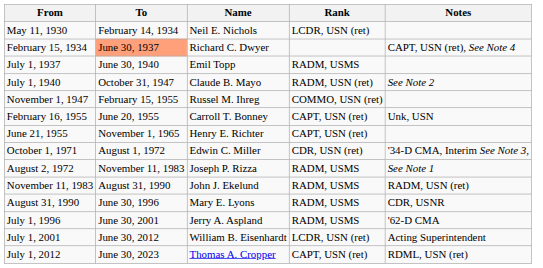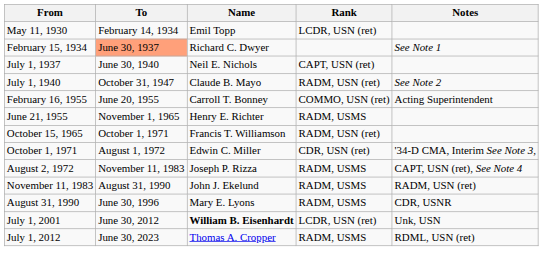 <table class="wikitable non-sortable">
 <tr>
 <th>From</th>
 <th>To</th>
 <th>Name</th>
 <th>Rank</th>
 <th>Notes</th>
 </tr>
 <tr>
 <td>May 11, 1930</td>
 <td>February 14, 1934</td>
-<td>Neil E. Nichols</td>
+<td>Emil Topp</td>
 <td>LCDR, USN (ret)</td>
 <td></td>
 </tr>
 <tr>
 <td>February 15, 1934</td>
 <td style="background: lightsalmon;">June 30, 1937</td>
 <td>Richard C. Dwyer</td>
 <td></td>
-<td>CAPT, USN (ret), <em>See Note 4</em></td>
+<td><em>See Note 1</em></td>
 </tr>
 <tr>
 <td>July 1, 1937</td>
 <td>June 30, 1940</td>
-<td>Emil Topp</td>
-<td>RADM, USMS</td>
+<td>Neil E. Nichols</td>
+<td>CAPT, USN (ret)</td>
 <td></td>
 </tr>
 <tr>
 <td>July 1, 1940</td>
 <td>October 31, 1947</td>
 <td>Claude B. Mayo</td>
 <td>RADM, USN (ret)</td>
 <td><em>See Note 2</em></td>
 </tr>
 <tr>
-<td>November 1, 1947</td>
-<td>February 15, 1955</td>
-<td>Russel M. Ihreg</td>
-<td>COMMO, USN (ret)</td>
-<td></td>
-</tr>
-<tr>
 <td>February 16, 1955</td>
 <td>June 20, 1955</td>
 <td>Carroll T. Bonney</td>
-<td>CAPT, USN (ret)</td>
-<td>Unk, USN</td>
+<td>COMMO, USN (ret)</td>
+<td>Acting Superintendent</td>
 </tr>
 <tr>
 <td>June 21, 1955</td>
 <td>November 1, 1965</td>
 <td>Henry E. Richter</td>
-<td>CAPT, USN (ret)</td>
+<td>RADM, USMS</td>
+<td></td>
+</tr>
+<tr>
+<td>October 15, 1965</td>
+<td>October 1, 1971</td>
+<td>Francis T. Williamson</td>
+<td>RADM, USN (ret)</td>
 <td></td>
 </tr>
 <tr>
 <td>October 1, 1971</td>
 <td>August 1, 1972</td>
 <td>Edwin C. Miller</td>
 <td>CDR, USN (ret)</td>
 <td>'34-D CMA, Interim <em>See Note 3</em>,</td>
 </tr>
 <tr>
 <td>August 2, 1972</td>
 <td>November 11, 1983</td>
 <td>Joseph P. Rizza</td>
 <td>RADM, USMS</td>
-<td><em>See Note 1</em></td>
+<td>CAPT, USN (ret), <em>See Note 4</em></td>
 </tr>
 <tr>
 <td>November 11, 1983</td>
 <td>August 31, 1990</td>
 <td>John J. Ekelund</td>
 <td>RADM, USMS</td>
 <td>RADM, USN (ret)</td>
 </tr>
 <tr>
 <td>August 31, 1990</td>
 <td>June 30, 1996</td>
 <td>Mary E. Lyons</td>
 <td>RADM, USMS</td>
 <td>CDR, USNR</td>
 </tr>
 <tr>
-<td>July 1, 1996</td>
-<td>June 30, 2001</td>
-<td>Jerry A. Aspland</td>
-<td>RADM, USMS</td>
-<td>'62-D CMA</td>
-</tr>
-<tr>
 <td>July 1, 2001</td>
 <td>June 30, 2012</td>
-<td>William B. Eisenhardt</td>
+<td><strong>William B. Eisenhardt</strong></td>
 <td>LCDR, USN (ret)</td>
-<td>Acting Superintendent</td>
+<td>Unk, USN</td>
 </tr>
 <tr>
 <td>July 1, 2012</td>
 <td>June 30, 2023</td>
 <td><a href='#'>Thomas A. Cropper</a></td>
-<td>CAPT, USN (ret)</td>
+<td>RADM, USMS</td>
 <td>RDML, USN (ret)</td>
 </tr>
 </table>
